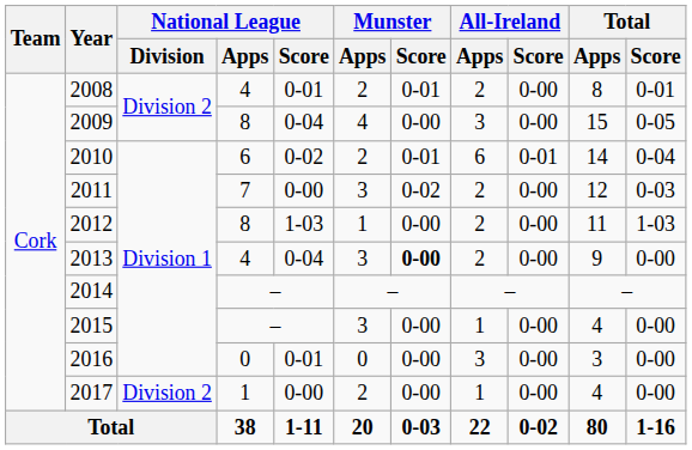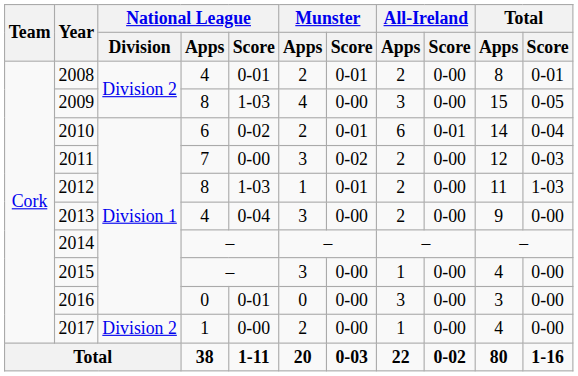 <table class="wikitable" style="text-align:center">
 <tr>
 <th rowspan="2">Team</th>
 <th rowspan="2">Year</th>
 <th colspan="3"><a href='#'>National League</a></th>
 <th colspan="2"><a href='#'>Munster</a></th>
 <th colspan="2"><a href='#'>All-Ireland</a></th>
 <th colspan="2">Total</th>
 </tr>
 <tr>
 <th>Division</th>
 <th>Apps</th>
 <th>Score</th>
 <th>Apps</th>
 <th>Score</th>
 <th>Apps</th>
 <th>Score</th>
 <th>Apps</th>
 <th>Score</th>
 </tr>
 <tr>
 <td rowspan="10"><a href='#'>Cork</a></td>
 <td>2008</td>
 <td rowspan="2"><a href='#'>Division 2</a></td>
 <td>4</td>
 <td>0-01</td>
 <td>2</td>
 <td>0-01</td>
 <td>2</td>
 <td>0-00</td>
 <td>8</td>
 <td>0-01</td>
 </tr>
 <tr>
 <td>2009</td>
 <td>8</td>
-<td>0-04</td>
+<td>1-03</td>
 <td>4</td>
 <td>0-00</td>
 <td>3</td>
 <td>0-00</td>
 <td>15</td>
 <td>0-05</td>
 </tr>
 <tr>
 <td>2010</td>
 <td rowspan="7"><a href='#'>Division 1</a></td>
 <td>6</td>
 <td>0-02</td>
 <td>2</td>
 <td>0-01</td>
 <td>6</td>
 <td>0-01</td>
 <td>14</td>
 <td>0-04</td>
 </tr>
 <tr>
 <td>2011</td>
 <td>7</td>
 <td>0-00</td>
 <td>3</td>
 <td>0-02</td>
 <td>2</td>
 <td>0-00</td>
 <td>12</td>
 <td>0-03</td>
 </tr>
 <tr>
 <td>2012</td>
 <td>8</td>
 <td>1-03</td>
 <td>1</td>
-<td>0-00</td>
+<td>0-01</td>
 <td>2</td>
 <td>0-00</td>
 <td>11</td>
 <td>1-03</td>
 </tr>
 <tr>
 <td>2013</td>
 <td>4</td>
 <td>0-04</td>
 <td>3</td>
-<td><strong>0-00</strong></td>
+<td>0-00</td>
 <td>2</td>
 <td>0-00</td>
 <td>9</td>
 <td>0-00</td>
 </tr>
 <tr>
 <td>2014</td>
 <td colspan="2">–</td>
 <td colspan="2">–</td>
 <td colspan="2">–</td>
 <td colspan="2">–</td>
 </tr>
 <tr>
 <td>2015</td>
 <td colspan="2">–</td>
 <td>3</td>
 <td>0-00</td>
 <td>1</td>
 <td>0-00</td>
 <td>4</td>
 <td>0-00</td>
 </tr>
 <tr>
 <td>2016</td>
 <td>0</td>
 <td>0-01</td>
 <td>0</td>
 <td>0-00</td>
 <td>3</td>
 <td>0-00</td>
 <td>3</td>
 <td>0-00</td>
 </tr>
 <tr>
 <td>2017</td>
 <td rowspan="1"><a href='#'>Division 2</a></td>
 <td>1</td>
 <td>0-00</td>
 <td>2</td>
 <td>0-00</td>
 <td>1</td>
 <td>0-00</td>
 <td>4</td>
 <td>0-00</td>
 </tr>
 <tr>
 <th colspan="3">Total</th>
 <td><strong>38</strong></td>
 <td><strong>1-11</strong></td>
 <td><strong>20</strong></td>
 <td><strong>0-03</strong></td>
 <td><strong>22</strong></td>
 <td><strong>0-02</strong></td>
 <td><strong>80</strong></td>
 <td><strong>1-16</strong></td>
 </tr>
 </table>
